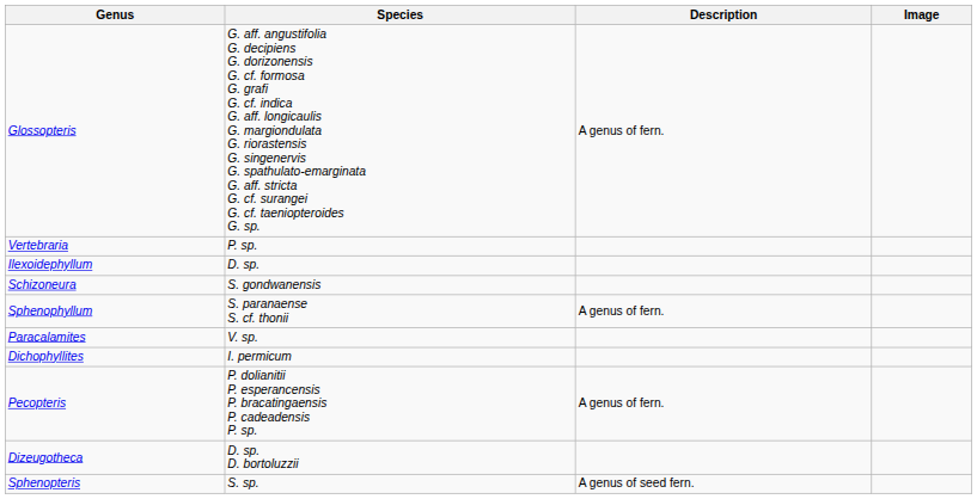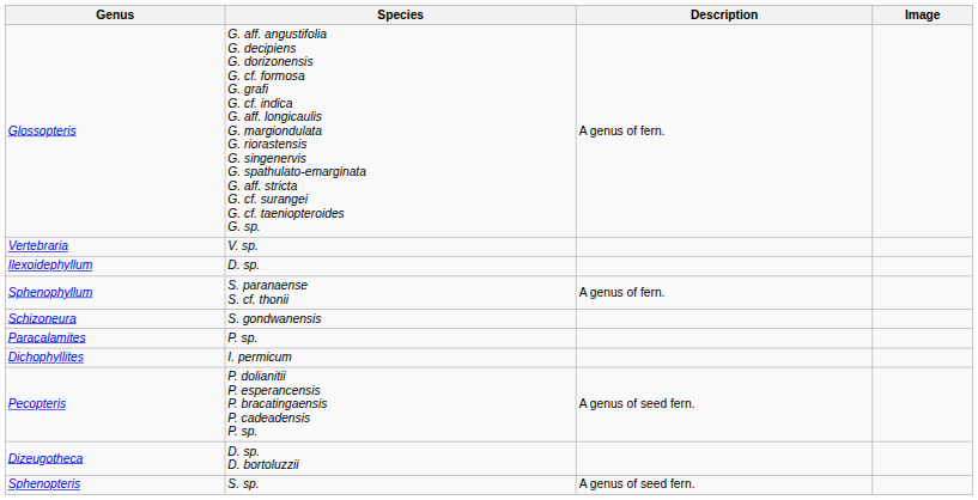 <table class="wikitable" align="center" width="100%">
 <tr>
 <th>Genus</th>
 <th>Species</th>
 <th>Description</th>
 <th>Image</th>
 </tr>
 <tr>
 <td><em><a href='#'>Glossopteris</a></em></td>
 <td><em>G. aff. angustifolia</em><br><em>G. decipiens</em><br><em>G. dorizonensis</em><br><em>G. cf. formosa</em><br><em>G. grafi</em><br><em>G. cf. indica</em><br><em>G. aff. longicaulis</em><br><em>G. margiondulata</em><br><em>G. riorastensis</em><br><em>G. singenervis</em><br><em>G. spathulato-emarginata</em><br><em>G. aff. stricta</em><br><em>G. cf. surangei</em><br><em>G. cf. taeniopteroides</em><br><em>G. sp.</em></td>
 <td>A genus of fern.</td>
 <td></td>
 </tr>
 <tr>
 <td><em><a href='#'>Vertebraria</a></em></td>
-<td><em>P. sp.</em></td>
+<td><em>V. sp.</em></td>
 <td></td>
 <td></td>
 </tr>
 <tr>
 <td><em><a href='#'>Ilexoidephyllum</a></em></td>
 <td><em>D. sp.</em></td>
 <td></td>
 <td></td>
 </tr>
 <tr>
+<td><em><a href='#'>Sphenophyllum</a></em></td>
+<td><em>S. paranaense</em><br><em>S. cf. thonii</em></td>
+<td>A genus of fern.</td>
+<td></td>
+</tr>
+<tr>
 <td><em><a href='#'>Schizoneura</a></em></td>
 <td><em>S. gondwanensis</em></td>
 <td></td>
 <td></td>
 </tr>
 <tr>
-<td><em><a href='#'>Sphenophyllum</a></em></td>
-<td><em>S. paranaense</em><br><em>S. cf. thonii</em></td>
-<td>A genus of fern.</td>
-<td></td>
-</tr>
-<tr>
 <td><em><a href='#'>Paracalamites</a></em></td>
-<td><em>V. sp.</em></td>
+<td><em>P. sp.</em></td>
 <td></td>
 <td></td>
 </tr>
 <tr>
 <td><em><a href='#'>Dichophyllites</a></em></td>
 <td><em>I. permicum</em></td>
 <td></td>
 <td></td>
 </tr>
 <tr>
 <td><em><a href='#'>Pecopteris</a></em></td>
 <td><em>P. dolianitii</em><br><em>P. esperancensis</em><br><em>P. bracatingaensis</em><br><em>P. cadeadensis</em><br><em>P. sp.</em></td>
-<td>A genus of fern.</td>
+<td>A genus of seed fern.</td>
 <td></td>
 </tr>
 <tr>
 <td><em><a href='#'>Dizeugotheca</a></em></td>
 <td><em>D. sp.</em><br><em>D. bortoluzzii</em></td>
 <td></td>
 <td></td>
 </tr>
 <tr>
 <td><em><a href='#'>Sphenopteris</a></em></td>
 <td><em>S. sp.</em></td>
 <td>A genus of seed fern.</td>
 <td></td>
 </tr>
 </table>
